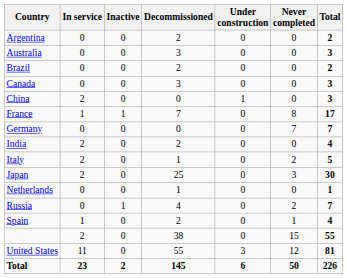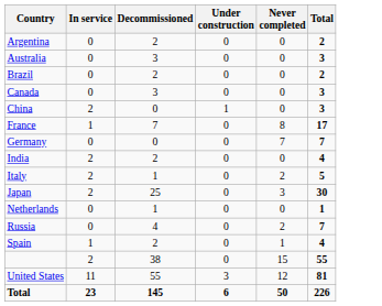 <table class="wikitable sortable" style="text-align: center;">
 <tr>
 <th>Country</th>
 <th>In service</th>
-<th>Inactive</th>
 <th>Decommissioned</th>
 <th>Under<br>construction</th>
 <th>Never<br>completed</th>
 <th>Total</th>
 </tr>
 <tr>
 <td align="left"> <a href='#'>Argentina</a></td>
-<td>0</td>
 <td>0</td>
 <td>2</td>
 <td>0</td>
 <td>0</td>
 <td><strong> 2 </strong></td>
 </tr>
 <tr>
 <td align="left"> <a href='#'>Australia</a></td>
 <td>0</td>
-<td>0</td>
 <td>3</td>
 <td>0</td>
 <td>0</td>
 <td><strong> 3 </strong></td>
 </tr>
 <tr>
 <td align="left"> <a href='#'>Brazil</a></td>
 <td>0</td>
-<td>0</td>
 <td>2</td>
 <td>0</td>
 <td>0</td>
 <td><strong>2</strong></td>
 </tr>
 <tr>
 <td align="left"> <a href='#'>Canada</a></td>
-<td>0</td>
 <td>0</td>
 <td>3</td>
 <td>0</td>
 <td>0</td>
 <td><strong> 3 </strong></td>
 </tr>
 <tr>
 <td align="left"> <a href='#'>China</a></td>
 <td>2</td>
 <td>0</td>
-<td>0</td>
 <td>1</td>
 <td>0</td>
 <td><strong> 3 </strong></td>
 </tr>
 <tr>
 <td align="left"> <a href='#'>France</a></td>
-<td>1</td>
 <td>1</td>
 <td>7</td>
 <td>0</td>
 <td>8</td>
 <td><strong> 17 </strong></td>
 </tr>
 <tr>
 <td align="left"> <a href='#'>Germany</a></td>
 <td>0</td>
 <td>0</td>
 <td>0</td>
-<td>0</td>
 <td>7</td>
 <td><strong> 7 </strong></td>
 </tr>
 <tr>
 <td align="left"> <a href='#'>India</a></td>
 <td>2</td>
-<td>0</td>
 <td>2</td>
 <td>0</td>
 <td>0</td>
 <td><strong>4</strong></td>
 </tr>
 <tr>
 <td align="left"> <a href='#'>Italy</a></td>
 <td>2</td>
-<td>0</td>
 <td>1</td>
 <td>0</td>
 <td>2</td>
 <td><strong> 5 </strong></td>
 </tr>
 <tr>
 <td align="left"> <a href='#'>Japan</a></td>
 <td>2</td>
-<td>0</td>
 <td>25</td>
 <td>0</td>
 <td>3</td>
 <td><strong> 30 </strong></td>
 </tr>
 <tr>
 <td align="left"> <a href='#'>Netherlands</a></td>
-<td>0</td>
 <td>0</td>
 <td>1</td>
 <td>0</td>
 <td>0</td>
 <td><strong> 1 </strong></td>
 </tr>
 <tr>
 <td align="left"> <a href='#'>Russia</a></td>
 <td>0</td>
-<td>1</td>
 <td>4</td>
 <td>0</td>
 <td>2</td>
 <td><strong> 7</strong></td>
 </tr>
 <tr>
 <td align="left"> <a href='#'>Spain</a></td>
 <td>1</td>
-<td>0</td>
 <td>2</td>
 <td>0</td>
 <td>1</td>
 <td><strong> 4 </strong></td>
 </tr>
 <tr>
 <td align="left"></td>
 <td>2</td>
-<td>0</td>
 <td>38</td>
 <td>0</td>
 <td>15</td>
 <td><strong> 55 </strong></td>
 </tr>
 <tr>
 <td align="left"> <a href='#'>United States</a></td>
 <td>11</td>
-<td>0</td>
 <td>55</td>
 <td>3</td>
 <td>12</td>
 <td><strong>81</strong></td>
 </tr>
 <tr>
 <td align="left"><strong>Total</strong></td>
 <td><strong>23</strong></td>
-<td><strong>2</strong></td>
 <td><strong>145</strong></td>
 <td><strong>6</strong></td>
 <td><strong>50</strong></td>
 <td><strong>226</strong></td>
 </tr>
 </table>
